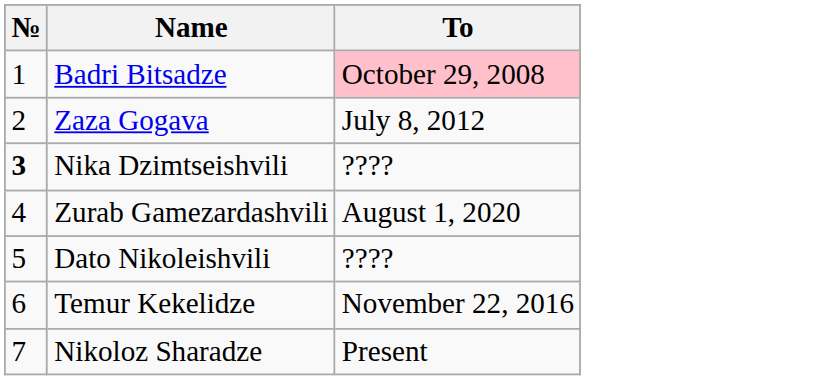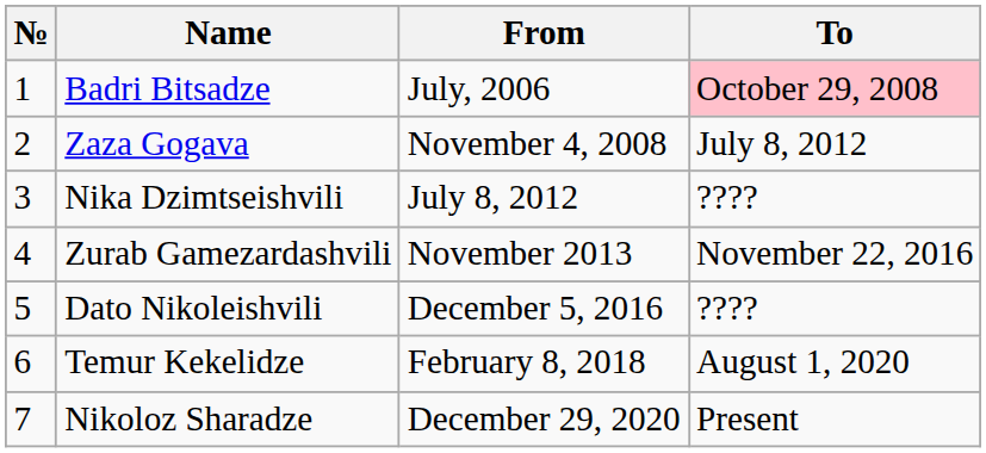 <table class="wikitable">
 <tr>
 <th>№</th>
 <th>Name</th>
+<th>From</th>
 <th>To</th>
 </tr>
 <tr>
 <td>1</td>
 <td><a href='#'>Badri Bitsadze</a></td>
+<td>July, 2006</td>
 <td style="background: pink;">October 29, 2008</td>
 </tr>
 <tr>
 <td>2</td>
 <td><a href='#'>Zaza Gogava</a></td>
+<td>November 4, 2008</td>
 <td>July 8, 2012</td>
 </tr>
 <tr>
-<td><strong>3</strong></td>
+<td>3</td>
 <td>Nika Dzimtseishvili</td>
+<td>July 8, 2012</td>
 <td>????</td>
 </tr>
 <tr>
 <td>4</td>
 <td>Zurab Gamezardashvili</td>
-<td>August 1, 2020</td>
+<td>November 2013</td>
+<td>November 22, 2016</td>
 </tr>
 <tr>
 <td>5</td>
 <td>Dato Nikoleishvili</td>
+<td>December 5, 2016</td>
 <td>????</td>
 </tr>
 <tr>
 <td>6</td>
 <td>Temur Kekelidze</td>
-<td>November 22, 2016</td>
+<td>February 8, 2018</td>
+<td>August 1, 2020</td>
 </tr>
 <tr>
 <td>7</td>
 <td>Nikoloz Sharadze</td>
+<td>December 29, 2020</td>
 <td>Present</td>
 </tr>
 </table>
